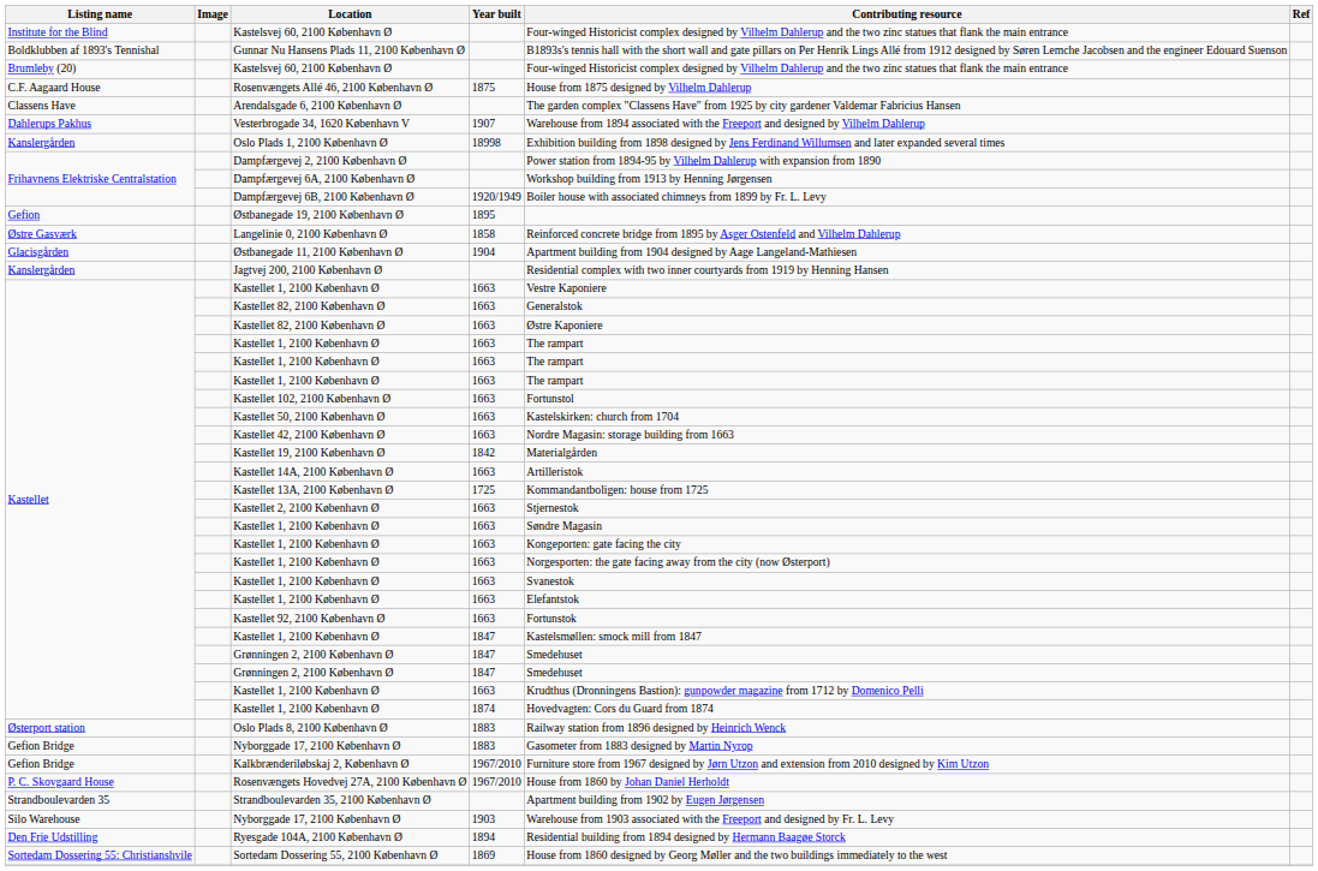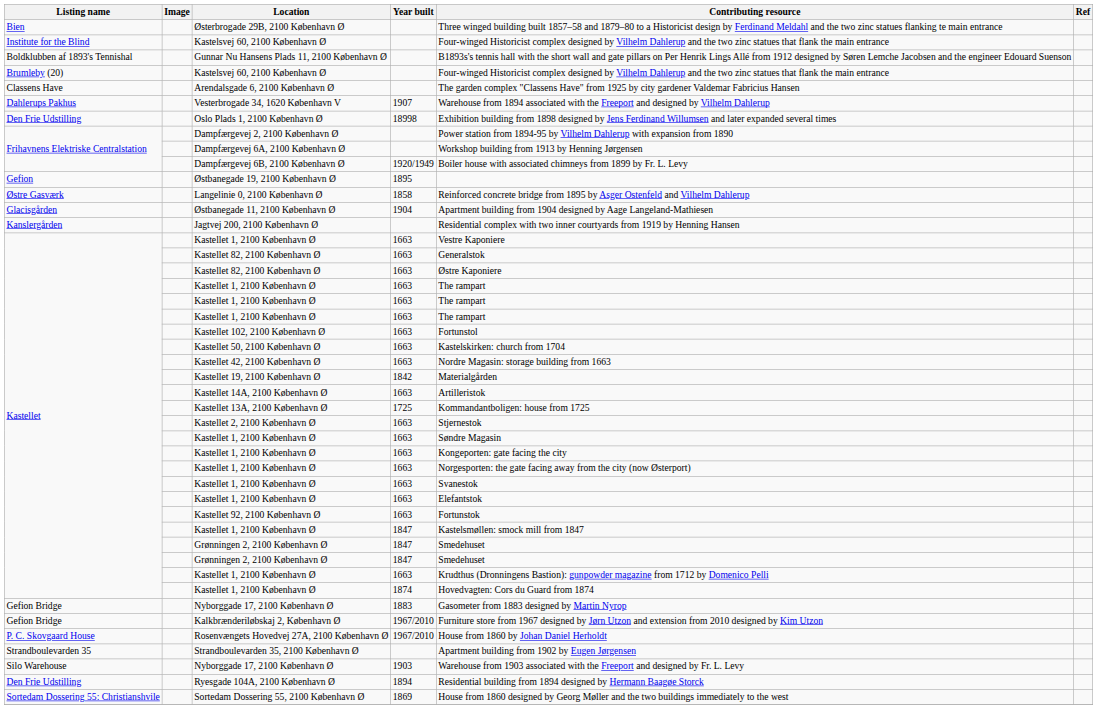 <table class="wikitable sortable">
 <tr>
 <th>Listing name</th>
 <th>Image</th>
 <th>Location</th>
 <th>Year built</th>
 <th>Contributing resource</th>
 <th>Ref</th>
+</tr>
+<tr>
+<td><a href='#'>Bien</a></td>
+<td></td>
+<td>Østerbrogade 29B, 2100 København Ø</td>
+<td></td>
+<td>Three winged building built 1857–58 and 1879–80 to a Historicist design by <a href='#'>Ferdinand Meldahl</a> and the two zinc statues flanking te main entrance</td>
+<td></td>
 </tr>
 <tr>
 <td><a href='#'>Institute for the Blind</a></td>
 <td></td>
 <td>Kastelsvej 60, 2100 København Ø</td>
 <td></td>
 <td>Four-winged Historicist complex designed by <a href='#'>Vilhelm Dahlerup</a> and the two zinc statues that flank the main entrance</td>
 <td></td>
 </tr>
 <tr>
 <td>Boldklubben af 1893's Tennishal</td>
 <td></td>
 <td>Gunnar Nu Hansens Plads 11, 2100 København Ø</td>
 <td></td>
 <td>B1893s's tennis hall with the short wall and gate pillars on  Per Henrik Lings Allé from 1912 designed by Søren Lemche Jacobsen and the engineer Edouard Suenson</td>
 <td></td>
 </tr>
 <tr>
 <td><a href='#'>Brumleby</a> (20)</td>
 <td></td>
 <td>Kastelsvej 60, 2100 København Ø</td>
 <td></td>
 <td>Four-winged Historicist complex designed by <a href='#'>Vilhelm Dahlerup</a> and the two zinc statues that flank the main entrance</td>
 <td></td>
 </tr>
 <tr>
-<td>C.F. Aagaard House</td>
-<td></td>
-<td>Rosenvængets Allé 46, 2100 København Ø</td>
-<td>1875</td>
-<td>House from 1875 designed by <a href='#'>Vilhelm Dahlerup</a></td>
-<td></td>
-</tr>
-<tr>
 <td>Classens Have</td>
 <td></td>
 <td>Arendalsgade 6, 2100 København Ø</td>
 <td></td>
 <td>The  garden complex "Classens Have" from 1925 by city gardener Valdemar Fabricius Hansen</td>
 <td></td>
 </tr>
 <tr>
 <td><a href='#'>Dahlerups Pakhus</a></td>
 <td></td>
 <td>Vesterbrogade 34, 1620 København V</td>
 <td>1907</td>
 <td>Warehouse from 1894 associated with the <a href='#'>Freeport</a> and designed by <a href='#'>Vilhelm Dahlerup</a></td>
 <td></td>
 </tr>
 <tr>
-<td><a href='#'>Kanslergården</a></td>
+<td><a href='#'>Den Frie Udstilling</a></td>
 <td></td>
 <td>Oslo Plads 1, 2100 København Ø</td>
 <td>18998</td>
 <td>Exhibition building from 1898 designed by <a href='#'>Jens Ferdinand Willumsen</a> and later expanded several times</td>
 <td></td>
 </tr>
 <tr>
 <td rowspan="3"><a href='#'>Frihavnens Elektriske Centralstation</a></td>
 <td></td>
 <td>Dampfærgevej 2, 2100 København Ø</td>
 <td></td>
 <td>Power station from 1894-95 by <a href='#'>Vilhelm Dahlerup</a> with expansion from 1890</td>
 <td></td>
 </tr>
 <tr>
 <td></td>
 <td>Dampfærgevej 6A, 2100 København Ø</td>
 <td></td>
 <td>Workshop building from 1913 by Henning Jørgensen</td>
 <td></td>
 </tr>
 <tr>
 <td></td>
 <td>Dampfærgevej 6B, 2100 København Ø</td>
 <td>1920/1949</td>
 <td>Boiler house with associated chimneys from 1899 by Fr. L. Levy</td>
 <td></td>
 </tr>
 <tr>
 <td><a href='#'>Gefion</a></td>
 <td></td>
 <td>Østbanegade 19, 2100 København Ø</td>
 <td>1895</td>
 <td></td>
 <td></td>
 </tr>
 <tr>
 <td><a href='#'>Østre Gasværk</a></td>
 <td></td>
 <td>Langelinie 0, 2100 København Ø</td>
 <td>1858</td>
 <td>Reinforced concrete bridge from 1895 by <a href='#'>Asger Ostenfeld</a> and <a href='#'>Vilhelm Dahlerup</a></td>
 <td></td>
 </tr>
 <tr>
 <td><a href='#'>Glacisgården</a></td>
 <td></td>
 <td>Østbanegade 11, 2100 København Ø</td>
 <td>1904</td>
 <td>Apartment building from 1904 designed by  Aage Langeland-Mathiesen</td>
 <td></td>
 </tr>
 <tr>
 <td><a href='#'>Kanslergården</a></td>
 <td></td>
 <td>Jagtvej 200, 2100 København Ø</td>
 <td></td>
 <td>Residential complex with two inner courtyards from 1919 by Henning Hansen</td>
 <td></td>
 </tr>
 <tr>
 <td rowspan="24"><a href='#'>Kastellet</a></td>
 <td></td>
 <td>Kastellet 1, 2100 København Ø</td>
 <td>1663</td>
 <td>Vestre Kaponiere</td>
 <td> <br> </td>
 </tr>
 <tr>
 <td></td>
 <td>Kastellet 82, 2100 København Ø</td>
 <td>1663</td>
 <td>Generalstok</td>
 <td> <br> </td>
 </tr>
 <tr>
 <td></td>
 <td>Kastellet 82, 2100 København Ø</td>
 <td>1663</td>
 <td>Østre Kaponiere</td>
 <td> <br> </td>
 </tr>
 <tr>
 <td></td>
 <td>Kastellet 1, 2100 København Ø</td>
 <td>1663</td>
 <td>The rampart</td>
 <td> <br> </td>
 </tr>
 <tr>
 <td></td>
 <td>Kastellet 1, 2100 København Ø</td>
 <td>1663</td>
 <td>The rampart</td>
 <td><br> </td>
 </tr>
 <tr>
 <td></td>
 <td>Kastellet 1, 2100 København Ø</td>
 <td>1663</td>
 <td>The rampart</td>
 <td><br> </td>
 </tr>
 <tr>
 <td></td>
 <td>Kastellet 102, 2100 København Ø</td>
 <td>1663</td>
 <td>Fortunstol</td>
 <td> <br> </td>
 </tr>
 <tr>
 <td></td>
 <td>Kastellet 50, 2100 København Ø</td>
 <td>1663</td>
 <td>Kastelskirken: church from 1704</td>
 <td><br> </td>
 </tr>
 <tr>
 <td></td>
 <td>Kastellet 42, 2100 København Ø</td>
 <td>1663</td>
 <td>Nordre Magasin: storage building from 1663</td>
 <td> <br> </td>
 </tr>
 <tr>
 <td></td>
 <td>Kastellet 19, 2100 København Ø</td>
 <td>1842</td>
 <td>Materialgården</td>
 <td> <br></td>
 </tr>
 <tr>
 <td></td>
 <td>Kastellet 14A, 2100 København Ø</td>
 <td>1663</td>
 <td>Artilleristok</td>
 <td> <br> </td>
 </tr>
 <tr>
 <td></td>
 <td>Kastellet 13A, 2100 København Ø</td>
 <td>1725</td>
 <td>Kommandantboligen: house from 1725</td>
 <td> <br> </td>
 </tr>
 <tr>
 <td></td>
 <td>Kastellet 2, 2100 København Ø</td>
 <td>1663</td>
 <td>Stjernestok</td>
 <td> <br> </td>
 </tr>
 <tr>
 <td></td>
 <td>Kastellet 1, 2100 København Ø</td>
 <td>1663</td>
 <td>Søndre Magasin</td>
 <td> <br> </td>
 </tr>
 <tr>
 <td></td>
 <td>Kastellet 1, 2100 København Ø</td>
 <td>1663</td>
 <td>Kongeporten: gate facing the city</td>
 <td> <br> </td>
 </tr>
 <tr>
 <td></td>
 <td>Kastellet 1, 2100 København Ø</td>
 <td>1663</td>
 <td>Norgesporten: the gate facing away from the city (now Østerport)</td>
 <td><br> </td>
 </tr>
 <tr>
 <td></td>
 <td>Kastellet 1, 2100 København Ø</td>
 <td>1663</td>
 <td>Svanestok</td>
 <td> <br> </td>
 </tr>
 <tr>
 <td></td>
 <td>Kastellet 1, 2100 København Ø</td>
 <td>1663</td>
 <td>Elefantstok</td>
 <td> <br> </td>
 </tr>
 <tr>
 <td></td>
 <td>Kastellet 92, 2100 København Ø</td>
 <td>1663</td>
 <td>Fortunstok</td>
 <td> <br></td>
 </tr>
 <tr>
 <td></td>
 <td>Kastellet 1, 2100 København Ø</td>
 <td>1847</td>
 <td>Kastelsmøllen: smock mill from 1847</td>
 <td> <br> </td>
 </tr>
 <tr>
 <td></td>
 <td>Grønningen 2, 2100 København Ø</td>
 <td>1847</td>
 <td>Smedehuset</td>
 <td> <br> </td>
 </tr>
 <tr>
 <td></td>
 <td>Grønningen 2, 2100 København Ø</td>
 <td>1847</td>
 <td>Smedehuset</td>
 <td> <br> </td>
 </tr>
 <tr>
 <td></td>
 <td>Kastellet 1, 2100 København Ø</td>
 <td>1663</td>
 <td>Krudthus (Dronningens Bastion): <a href='#'>gunpowder magazine</a> from 1712 by <a href='#'>Domenico Pelli</a></td>
 <td> <br> </td>
 </tr>
 <tr>
 <td></td>
 <td>Kastellet 1, 2100 København Ø</td>
 <td>1874</td>
 <td>Hovedvagten: Cors du Guard from 1874</td>
 <td> <br> </td>
 </tr>
 <tr>
-<td><a href='#'>Østerport station</a></td>
-<td></td>
-<td>Oslo Plads 8, 2100 København Ø</td>
-<td>1883</td>
-<td>Railway station from 1896 designed by <a href='#'>Heinrich Wenck</a></td>
-<td></td>
-</tr>
-<tr>
 <td>Gefion Bridge</td>
 <td></td>
 <td>Nyborggade 17, 2100 København Ø</td>
 <td>1883</td>
 <td>Gasometer from 1883 designed by  <a href='#'>Martin Nyrop</a></td>
 <td></td>
 </tr>
 <tr>
 <td>Gefion Bridge</td>
 <td></td>
 <td>Kalkbrænderiløbskaj 2, København Ø</td>
 <td>1967/2010</td>
 <td>Furniture store from 1967 designed by <a href='#'>Jørn Utzon</a> and extension from 2010 designed by <a href='#'>Kim Utzon</a></td>
 <td></td>
 </tr>
 <tr>
 <td><a href='#'>P. C. Skovgaard House</a></td>
 <td></td>
 <td>Rosenvængets Hovedvej 27A, 2100 København Ø</td>
 <td>1967/2010</td>
 <td>House from 1860 by <a href='#'>Johan Daniel Herholdt</a></td>
 <td></td>
 </tr>
 <tr>
 <td>Strandboulevarden 35</td>
 <td></td>
 <td>Strandboulevarden 35, 2100 København Ø</td>
 <td></td>
 <td>Apartment building from 1902 by <a href='#'>Eugen Jørgensen</a></td>
 <td></td>
 </tr>
 <tr>
 <td>Silo Warehouse</td>
 <td></td>
 <td>Nyborggade 17, 2100 København Ø</td>
 <td>1903</td>
 <td>Warehouse from 1903 associated with the <a href='#'>Freeport</a> and designed by Fr. L. Levy</td>
 <td></td>
 </tr>
 <tr>
 <td><a href='#'>Den Frie Udstilling</a></td>
 <td></td>
 <td>Ryesgade 104A, 2100 København Ø</td>
 <td>1894</td>
 <td>Residential building from 1894 designed by <a href='#'>Hermann Baagøe Storck</a></td>
 <td></td>
 </tr>
 <tr>
 <td><a href='#'>Sortedam Dossering 55: Christianshvile</a></td>
 <td></td>
 <td>Sortedam Dossering 55, 2100 København Ø</td>
 <td>1869</td>
 <td>House from 1860 designed by Georg Møller and the two buildings immediately to the west</td>
 <td></td>
 </tr>
 <tr>
 </tr>
 </table>
